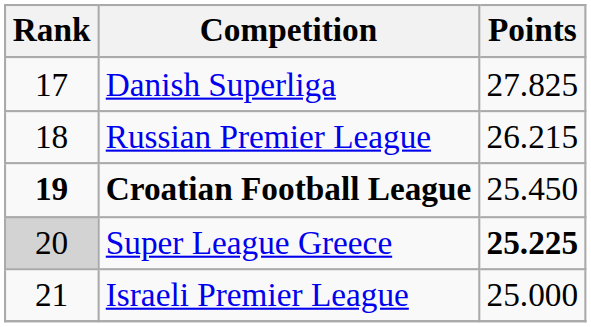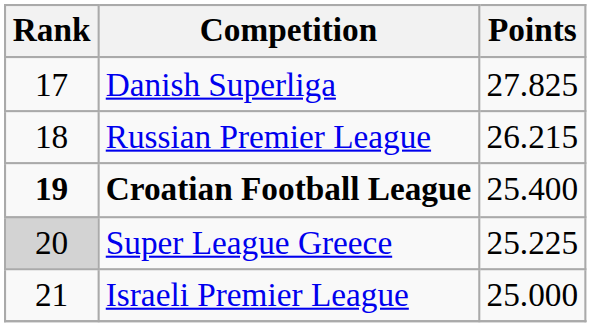 <table class="wikitable" style="text-align:center">
 <tr>
 <th>Rank</th>
 <th>Competition</th>
 <th>Points</th>
 </tr>
 <tr>
 <td>17</td>
 <td align="left"> <a href='#'>Danish Superliga</a></td>
 <td>27.825</td>
 </tr>
 <tr>
 <td>18</td>
 <td align="left"> <a href='#'>Russian Premier League</a></td>
 <td>26.215</td>
 </tr>
 <tr>
 <td><strong>19</strong></td>
 <td align="left"> <strong>Croatian Football League</strong></td>
-<td>25.450</td>
+<td>25.400</td>
 </tr>
 <tr>
 <td style="background: lightgrey;">20</td>
 <td align="left"> <a href='#'>Super League Greece</a></td>
-<td><strong>25.225</strong></td>
+<td>25.225</td>
 </tr>
 <tr>
 <td>21</td>
 <td align="left"> <a href='#'>Israeli Premier League</a></td>
 <td>25.000</td>
 </tr>
 <tr>
 </tr>
 </table>
